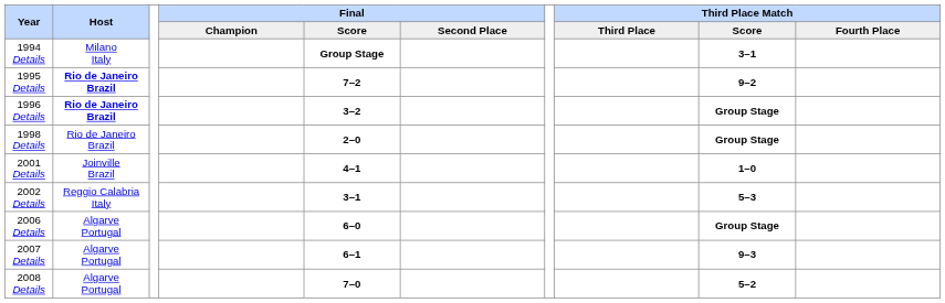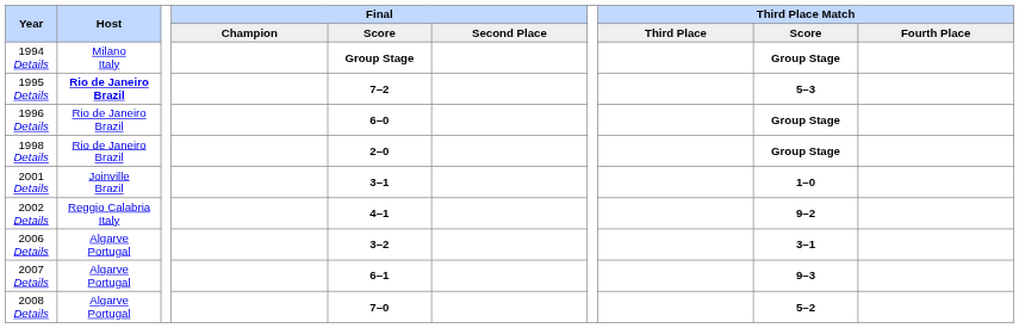 <table border=1 style="border-collapse:collapse; font-size:90%;" cellpadding=3 cellspacing=0 width=100%>
 <tr bgcolor=#C1D8FF>
 <th rowspan=2 width=5%>Year</th>
 <th rowspan=2 width=10%>Host</th>
 <th width=1% rowspan=11 bgcolor=ffffff></th>
 <th colspan=3>Final</th>
 <th width=1% rowspan=11 bgcolor=ffffff></th>
 <th colspan=3>Third Place Match</th>
 </tr>
 <tr bgcolor=#EFEFEF>
 <th width=15%>Champion</th>
 <th width=10%>Score</th>
 <th width=15%>Second Place</th>
 <th width=15%>Third Place</th>
 <th width=10%>Score</th>
 <th width=15%>Fourth Place</th>
 </tr>
 <tr align=center>
 <td>1994<br><em><a href='#'>Details</a></em></td>
 <td><a href='#'>Milano</a><br><a href='#'>Italy</a></td>
 <td><strong></strong></td>
 <td><strong>Group Stage</strong></td>
 <td></td>
 <td></td>
-<td><strong>3–1</strong></td>
+<td><strong>Group Stage</strong></td>
 <td></td>
 </tr>
 <tr align=center>
 <td>1995<br><em><a href='#'>Details</a></em></td>
 <td><strong><a href='#'>Rio de Janeiro</a><br><a href='#'>Brazil</a></strong></td>
 <td><strong></strong></td>
 <td><strong>7–2</strong></td>
 <td></td>
 <td></td>
-<td><strong>9–2</strong></td>
+<td><strong>5–3</strong></td>
 <td></td>
 </tr>
 <tr align=center>
 <td>1996<br><em><a href='#'>Details</a></em></td>
-<td><strong><a href='#'>Rio de Janeiro</a><br><a href='#'>Brazil</a></strong></td>
+<td><a href='#'>Rio de Janeiro</a><br><a href='#'>Brazil</a></td>
 <td><strong></strong></td>
-<td><strong>3–2</strong></td>
+<td><strong>6–0</strong></td>
 <td></td>
 <td></td>
 <td><strong>Group Stage</strong></td>
 <td></td>
 </tr>
 <tr align=center>
 <td>1998<br><em><a href='#'>Details</a></em></td>
 <td><a href='#'>Rio de Janeiro</a><br><a href='#'>Brazil</a></td>
 <td><strong></strong></td>
 <td><strong>2–0</strong></td>
 <td></td>
 <td></td>
 <td><strong>Group Stage</strong></td>
 <td></td>
 </tr>
 <tr align=center>
 <td>2001<br><em><a href='#'>Details</a></em></td>
 <td><a href='#'>Joinville</a><br><a href='#'>Brazil</a></td>
 <td><strong></strong></td>
-<td><strong>4–1</strong></td>
+<td><strong>3–1</strong></td>
 <td></td>
 <td></td>
 <td><strong>1–0</strong></td>
 <td></td>
 </tr>
 <tr align=center>
 <td>2002<br><em><a href='#'>Details</a></em></td>
 <td><a href='#'>Reggio Calabria</a><br><a href='#'>Italy</a></td>
 <td><strong></strong></td>
-<td><strong>3–1</strong></td>
+<td><strong>4–1</strong></td>
 <td></td>
 <td></td>
-<td><strong>5–3</strong></td>
+<td><strong>9–2</strong></td>
 <td></td>
 </tr>
 <tr align=center>
 <td>2006<br><em><a href='#'>Details</a></em></td>
 <td><a href='#'>Algarve</a><br><a href='#'>Portugal</a></td>
 <td><strong></strong></td>
-<td><strong>6–0</strong></td>
+<td><strong>3–2</strong></td>
 <td></td>
 <td></td>
-<td><strong>Group Stage</strong></td>
+<td><strong>3–1</strong></td>
 <td></td>
 </tr>
 <tr align=center>
 <td>2007<br><em><a href='#'>Details</a></em></td>
 <td><a href='#'>Algarve</a><br><a href='#'>Portugal</a></td>
 <td><strong></strong></td>
 <td><strong>6–1</strong></td>
 <td></td>
 <td></td>
 <td><strong>9–3</strong></td>
 <td></td>
 </tr>
 <tr align=center>
 <td>2008<br><em><a href='#'>Details</a></em></td>
 <td><a href='#'>Algarve</a><br><a href='#'>Portugal</a></td>
 <td><strong></strong></td>
 <td><strong>7–0</strong></td>
 <td></td>
 <td></td>
 <td><strong>5–2</strong></td>
 <td></td>
 </tr>
 </table>
